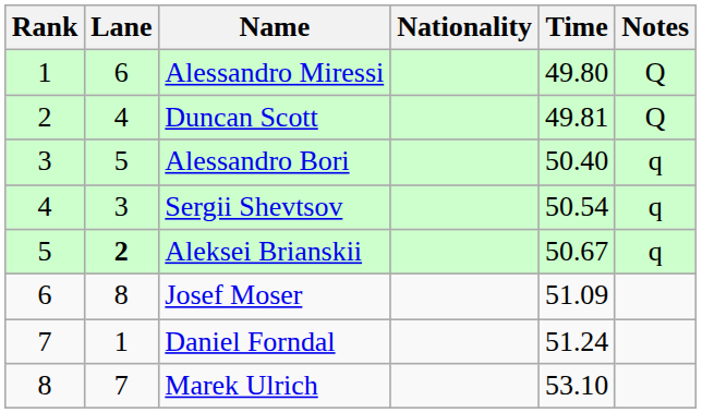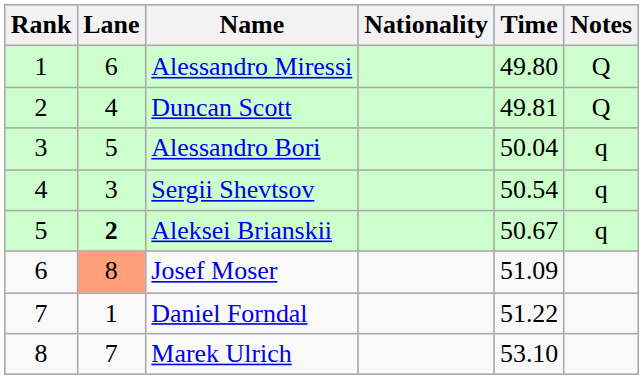 <table class="wikitable sortable" style="text-align:center">
 <tr>
 <th>Rank</th>
 <th>Lane</th>
 <th>Name</th>
 <th>Nationality</th>
 <th>Time</th>
 <th>Notes</th>
 </tr>
 <tr bgcolor=ccffcc>
 <td>1</td>
 <td>6</td>
 <td align=left><a href='#'>Alessandro Miressi</a></td>
 <td align=left></td>
 <td>49.80</td>
 <td>Q</td>
 </tr>
 <tr bgcolor=ccffcc>
 <td>2</td>
 <td>4</td>
 <td align=left><a href='#'>Duncan Scott</a></td>
 <td align=left></td>
 <td>49.81</td>
 <td>Q</td>
 </tr>
 <tr bgcolor=ccffcc>
 <td>3</td>
 <td>5</td>
 <td align=left><a href='#'>Alessandro Bori</a></td>
 <td align=left></td>
-<td>50.40</td>
+<td>50.04</td>
 <td>q</td>
 </tr>
 <tr bgcolor=ccffcc>
 <td>4</td>
 <td>3</td>
 <td align=left><a href='#'>Sergii Shevtsov</a></td>
 <td align=left></td>
 <td>50.54</td>
 <td>q</td>
 </tr>
 <tr bgcolor=ccffcc>
 <td>5</td>
 <td><strong>2</strong></td>
 <td align=left><a href='#'>Aleksei Brianskii</a></td>
 <td align=left></td>
 <td>50.67</td>
 <td>q</td>
 </tr>
 <tr>
 <td>6</td>
-<td>8</td>
+<td style="background: lightsalmon;">8</td>
 <td align=left><a href='#'>Josef Moser</a></td>
 <td align=left></td>
 <td>51.09</td>
 <td></td>
 </tr>
 <tr>
 <td>7</td>
 <td>1</td>
 <td align=left><a href='#'>Daniel Forndal</a></td>
 <td align=left></td>
-<td>51.24</td>
+<td>51.22</td>
 <td></td>
 </tr>
 <tr>
 <td>8</td>
 <td>7</td>
 <td align=left><a href='#'>Marek Ulrich</a></td>
 <td align=left></td>
 <td>53.10</td>
 <td></td>
 </tr>
 </table>
